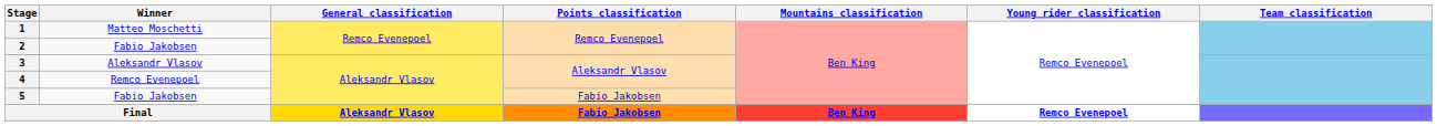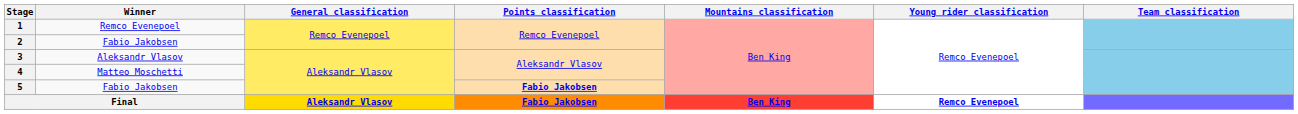 <table class="wikitable" style="text-align: center; font-size:smaller;">
 <tr style="background:#efefef;">
 <th style="width:1%;">Stage</th>
 <th style="width:16.5%;">Winner</th>
 <th style="width:16.5%;"><a href='#'>General classification</a><br></th>
 <th style="width:16.5%;"><a href='#'>Points classification</a><br></th>
 <th style="width:16.5%;"><a href='#'>Mountains classification</a><br></th>
 <th style="width:16.5%;"><a href='#'>Young rider classification</a><br></th>
 <th style="width:16.5%;"><a href='#'>Team classification</a></th>
 </tr>
 <tr>
 <th>1</th>
-<td><a href='#'>Matteo Moschetti</a></td>
+<td><a href='#'>Remco Evenepoel</a></td>
 <td style="background:#FFEB64;" rowspan="2"><a href='#'>Remco Evenepoel</a></td>
 <td style="background:navajowhite;" rowspan="2"><a href='#'>Remco Evenepoel</a></td>
 <td style="background:#FFA8A4;" rowspan="5"><a href='#'>Ben King</a></td>
 <td style="background:white;" rowspan="5"><a href='#'>Remco Evenepoel</a></td>
 <td style="background:skyblue;" rowspan="2"></td>
 </tr>
 <tr>
 <th>2</th>
 <td><a href='#'>Fabio Jakobsen</a></td>
 </tr>
 <tr>
 <th>3</th>
 <td><a href='#'>Aleksandr Vlasov</a></td>
 <td style="background:#FFEB64;" rowspan="3"><a href='#'>Aleksandr Vlasov</a></td>
 <td style="background:navajowhite;" rowspan="2"><a href='#'>Aleksandr Vlasov</a></td>
 <td style="background:skyblue;" rowspan="3"></td>
 </tr>
 <tr>
 <th>4</th>
-<td><a href='#'>Remco Evenepoel</a></td>
+<td><a href='#'>Matteo Moschetti</a></td>
 </tr>
 <tr>
 <th>5</th>
 <td><a href='#'>Fabio Jakobsen</a></td>
-<td style="background:navajowhite;"><a href='#'>Fabio Jakobsen</a></td>
+<td style="background:navajowhite;"><strong><a href='#'>Fabio Jakobsen</a></strong></td>
 </tr>
 <tr>
 <th colspan="2">Final</th>
 <th style="background:#FFDB00;"><a href='#'>Aleksandr Vlasov</a></th>
 <th style="background:#FF8C00;"><a href='#'>Fabio Jakobsen</a></th>
 <th style="background:#FF3E33;"><a href='#'>Ben King</a></th>
 <th style="background:white;"><a href='#'>Remco Evenepoel</a></th>
 <th style="background:#736aff;"></th>
 </tr>
 </table>
